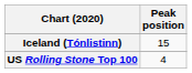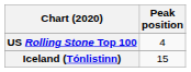 <table class="wikitable sortable plainrowheaders" style="text-align:center">
 <tr>
 <th scope="col">Chart (2020)</th>
 <th scope="col">Peak<br>position</th>
 </tr>
 <tr>
 </tr>
 <tr>
 </tr>
 <tr>
 </tr>
 <tr>
 </tr>
 <tr>
 </tr>
 <tr>
 </tr>
 <tr>
 </tr>
 <tr>
-<th scope="row">Iceland (<a href='#'>Tónlistinn</a>)</th>
-<td>15</td>
+<th scope="row">US <a href='#'><em>Rolling Stone</em> Top 100</a></th>
+<td>4</td>
 </tr>
 <tr>
 </tr>
 <tr>
 </tr>
 <tr>
 </tr>
 <tr>
 </tr>
 <tr>
 </tr>
 <tr>
 </tr>
 <tr>
 </tr>
 <tr>
 </tr>
 <tr>
 </tr>
 <tr>
 </tr>
 <tr>
 </tr>
 <tr>
-<th scope="row">US <a href='#'><em>Rolling Stone</em> Top 100</a></th>
-<td>4</td>
+<th scope="row">Iceland (<a href='#'>Tónlistinn</a>)</th>
+<td>15</td>
 </tr>
 </table>
